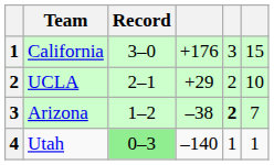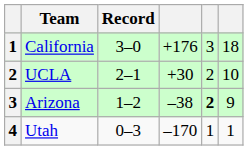 <table class="wikitable sortable collapsible collapsed plainrowheaders" style="font-size:90%;">
 <tr>
 <th scope=col></th>
 <th scope=col>Team</th>
 <th scope=col>Record</th>
 <th scope=col></th>
 <th scope=col></th>
 <th scope=col></th>
 </tr>
 <tr bgcolor=ccffcc>
 <th align=center>1</th>
 <td> <a href='#'>California</a></td>
 <td align=center>3–0</td>
 <td align=center>+176</td>
 <td align=center>3</td>
-<td align=center>15</td>
+<td align=center>18</td>
 </tr>
 <tr bgcolor=ccffcc>
 <th align=center>2</th>
 <td> <a href='#'>UCLA</a></td>
 <td align=center>2–1</td>
-<td align=center>+29</td>
+<td align=center>+30</td>
 <td align=center>2</td>
 <td align=center>10</td>
 </tr>
 <tr bgcolor=ccffcc>
 <th align=center>3</th>
 <td> <a href='#'>Arizona</a></td>
 <td align=center>1–2</td>
 <td align=center>–38</td>
 <td align=center><strong>2</strong></td>
-<td align=center>7</td>
+<td align=center>9</td>
 </tr>
 <tr>
 <th align=center>4</th>
 <td> <a href='#'>Utah</a></td>
-<td align=center style="background: lightgreen;">0–3</td>
-<td align=center>–140</td>
+<td align=center>0–3</td>
+<td align=center>–170</td>
 <td align=center>1</td>
 <td align=center>1</td>
 </tr>
 </table>
